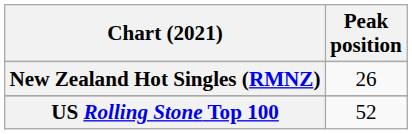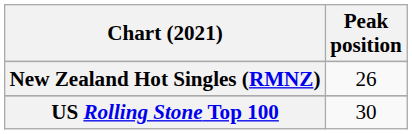 <table class="wikitable sortable plainrowheaders" style="text-align:center;">
 <tr>
 <th scope="col">Chart (2021)</th>
 <th scope="col">Peak<br>position</th>
 </tr>
 <tr>
 </tr>
 <tr>
 </tr>
 <tr>
 <th scope="row">New Zealand Hot Singles (<a href='#'>RMNZ</a>)</th>
 <td>26</td>
 </tr>
 <tr>
 </tr>
 <tr>
 </tr>
 <tr>
 </tr>
 <tr>
 </tr>
 <tr>
 <th scope="row">US <a href='#'><em>Rolling Stone</em> Top 100</a></th>
-<td>52</td>
+<td>30</td>
 </tr>
 </table>
